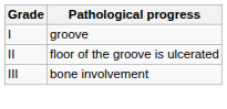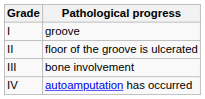 <table class="wikitable">
 <tr>
 <th>Grade</th>
 <th>Pathological progress</th>
 </tr>
 <tr>
 <td>I</td>
 <td>groove</td>
 </tr>
 <tr>
 <td>II</td>
 <td>floor of the groove is ulcerated</td>
 </tr>
 <tr>
 <td>III</td>
 <td>bone involvement</td>
 </tr>
+<tr>
+<td>IV</td>
+<td><a href='#'>autoamputation</a> has occurred</td>
+</tr>
 </table>
